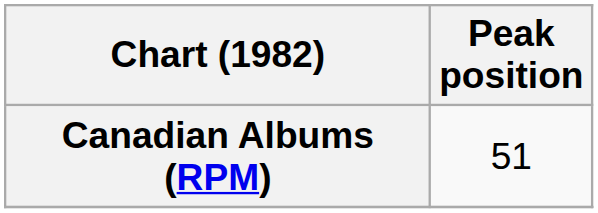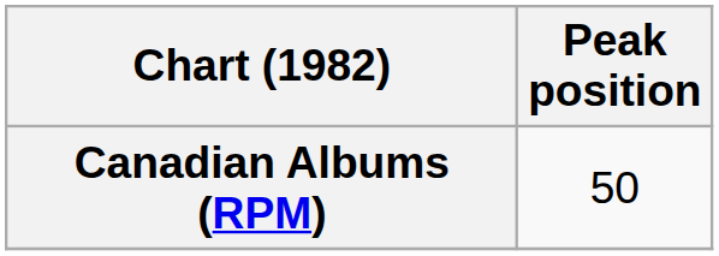 <table class="wikitable sortable plainrowheaders">
 <tr>
 <th scope="col" style="width:11em;">Chart (1982)</th>
 <th scope="col">Peak<br>position</th>
 </tr>
 <tr>
 <th scope="row">Canadian Albums (<a href='#'>RPM</a>)</th>
-<td align="center">51</td>
+<td align="center">50</td>
 </tr>
 <tr>
 </tr>
 </table>
